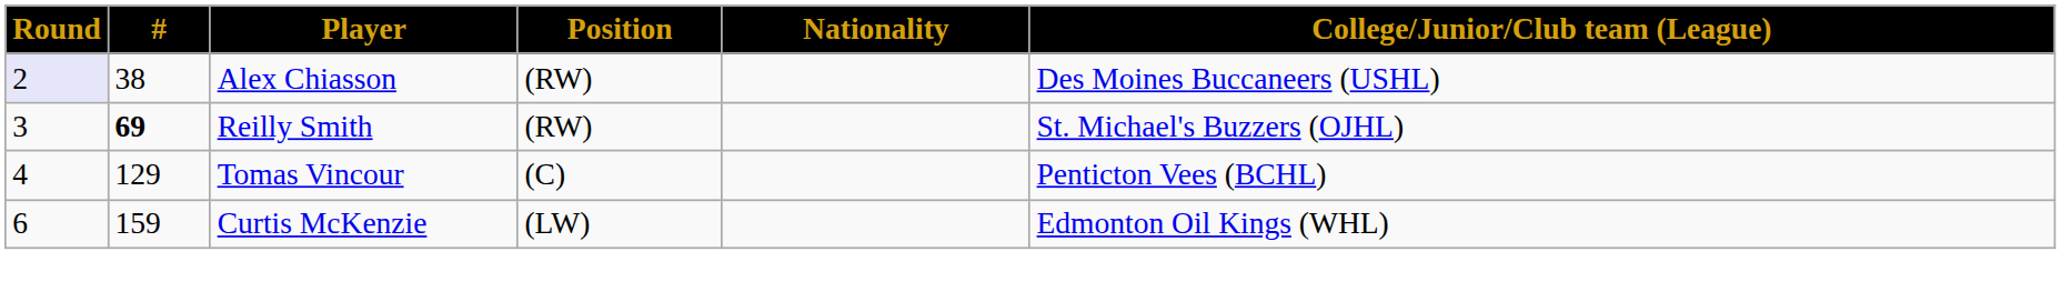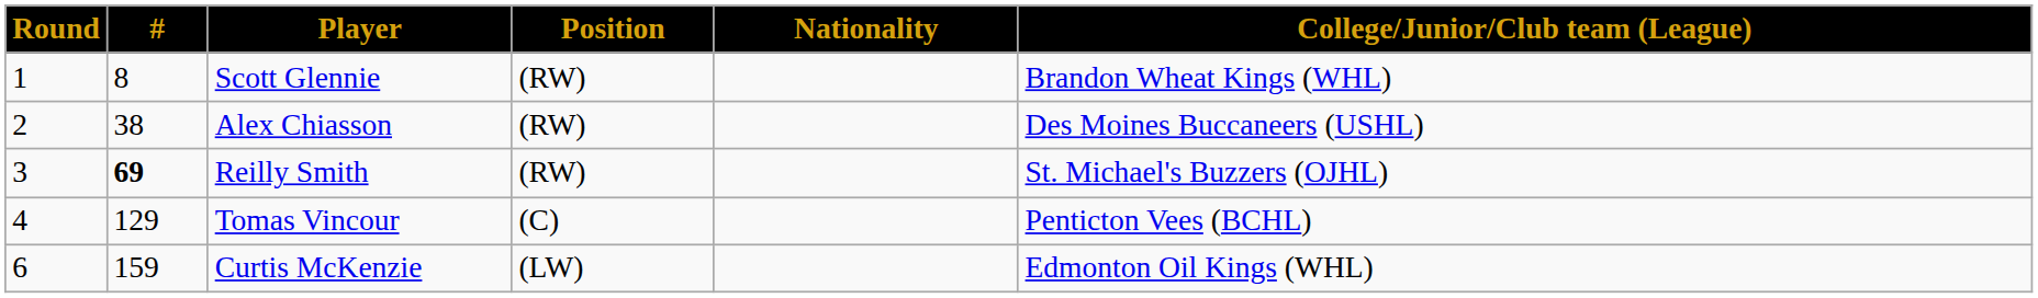 <table class="wikitable">
 <tr>
 <th style="background:black;color:#D5A10E;" width="5%">Round</th>
 <th style="background:black;color:#D5A10E;" width="5%">#</th>
 <th style="background:black;color:#D5A10E;" width="15%">Player</th>
 <th style="background:black;color:#D5A10E;" width="10%">Position</th>
 <th style="background:black;color:#D5A10E;" width="15%">Nationality</th>
 <th style="background:black;color:#D5A10E;" width="100%">College/Junior/Club team (League)</th>
 </tr>
 <tr>
-<td style="background: lavender;">2</td>
+<td>1</td>
+<td>8</td>
+<td><a href='#'>Scott Glennie</a></td>
+<td>(RW)</td>
+<td></td>
+<td><a href='#'>Brandon Wheat Kings</a> (<a href='#'>WHL</a>)</td>
+</tr>
+<tr>
+<td>2</td>
 <td>38</td>
 <td><a href='#'>Alex Chiasson</a></td>
 <td>(RW)</td>
 <td></td>
 <td><a href='#'>Des Moines Buccaneers</a> (<a href='#'>USHL</a>)</td>
 </tr>
 <tr>
 <td>3</td>
 <td><strong>69</strong></td>
 <td><a href='#'>Reilly Smith</a></td>
 <td>(RW)</td>
 <td></td>
 <td><a href='#'>St. Michael's Buzzers</a> (<a href='#'>OJHL</a>)</td>
 </tr>
 <tr>
 <td>4</td>
 <td>129</td>
 <td><a href='#'>Tomas Vincour</a></td>
 <td>(C)</td>
 <td></td>
 <td><a href='#'>Penticton Vees</a> (<a href='#'>BCHL</a>)</td>
 </tr>
 <tr>
 <td>6</td>
 <td>159</td>
 <td><a href='#'>Curtis McKenzie</a></td>
 <td>(LW)</td>
 <td></td>
 <td><a href='#'>Edmonton Oil Kings</a> (WHL)</td>
 </tr>
 </table>
